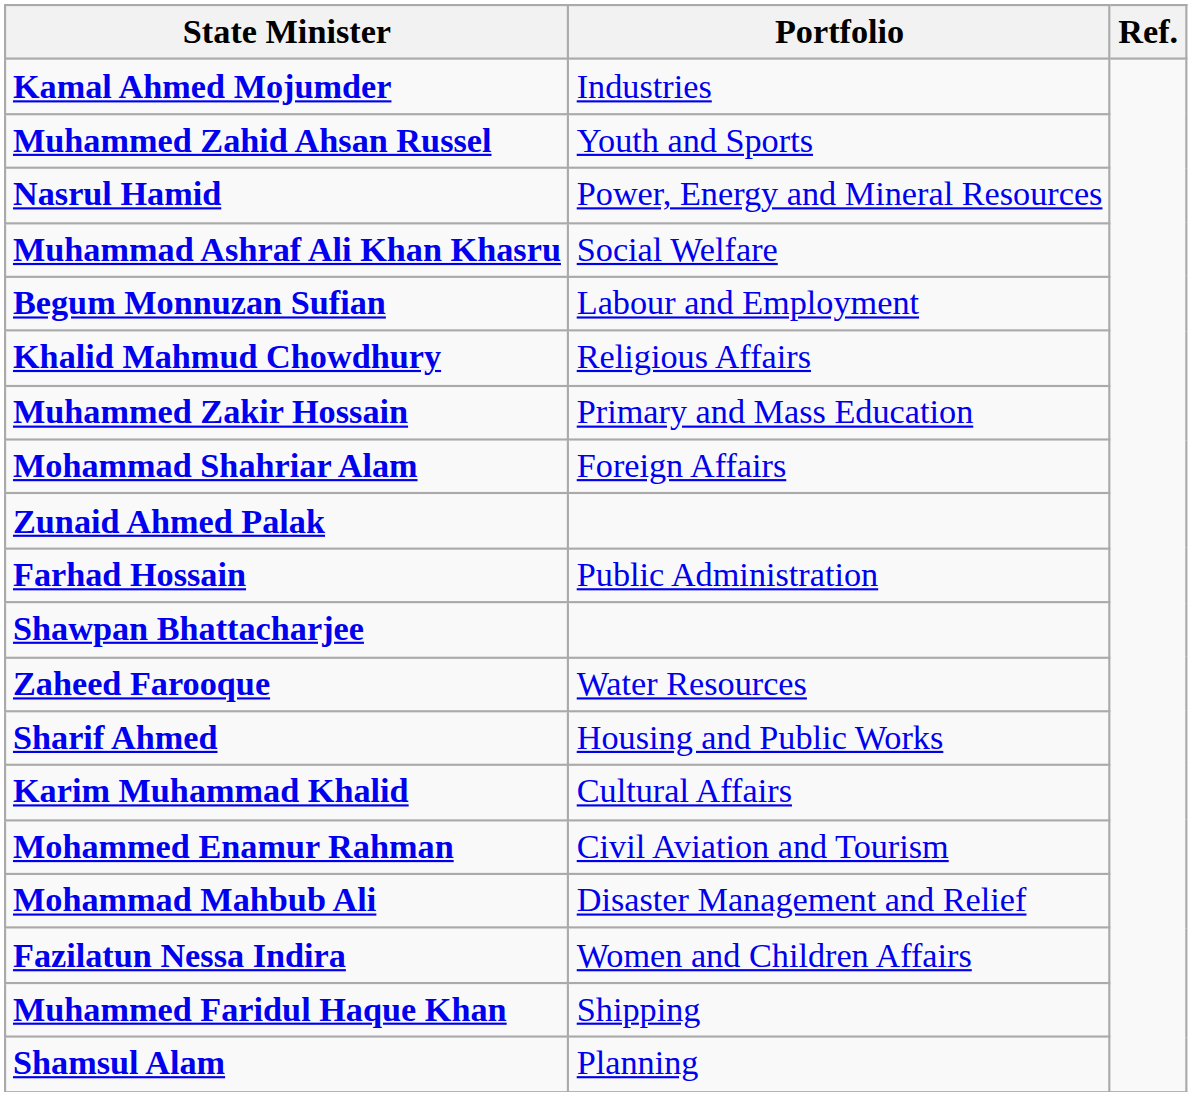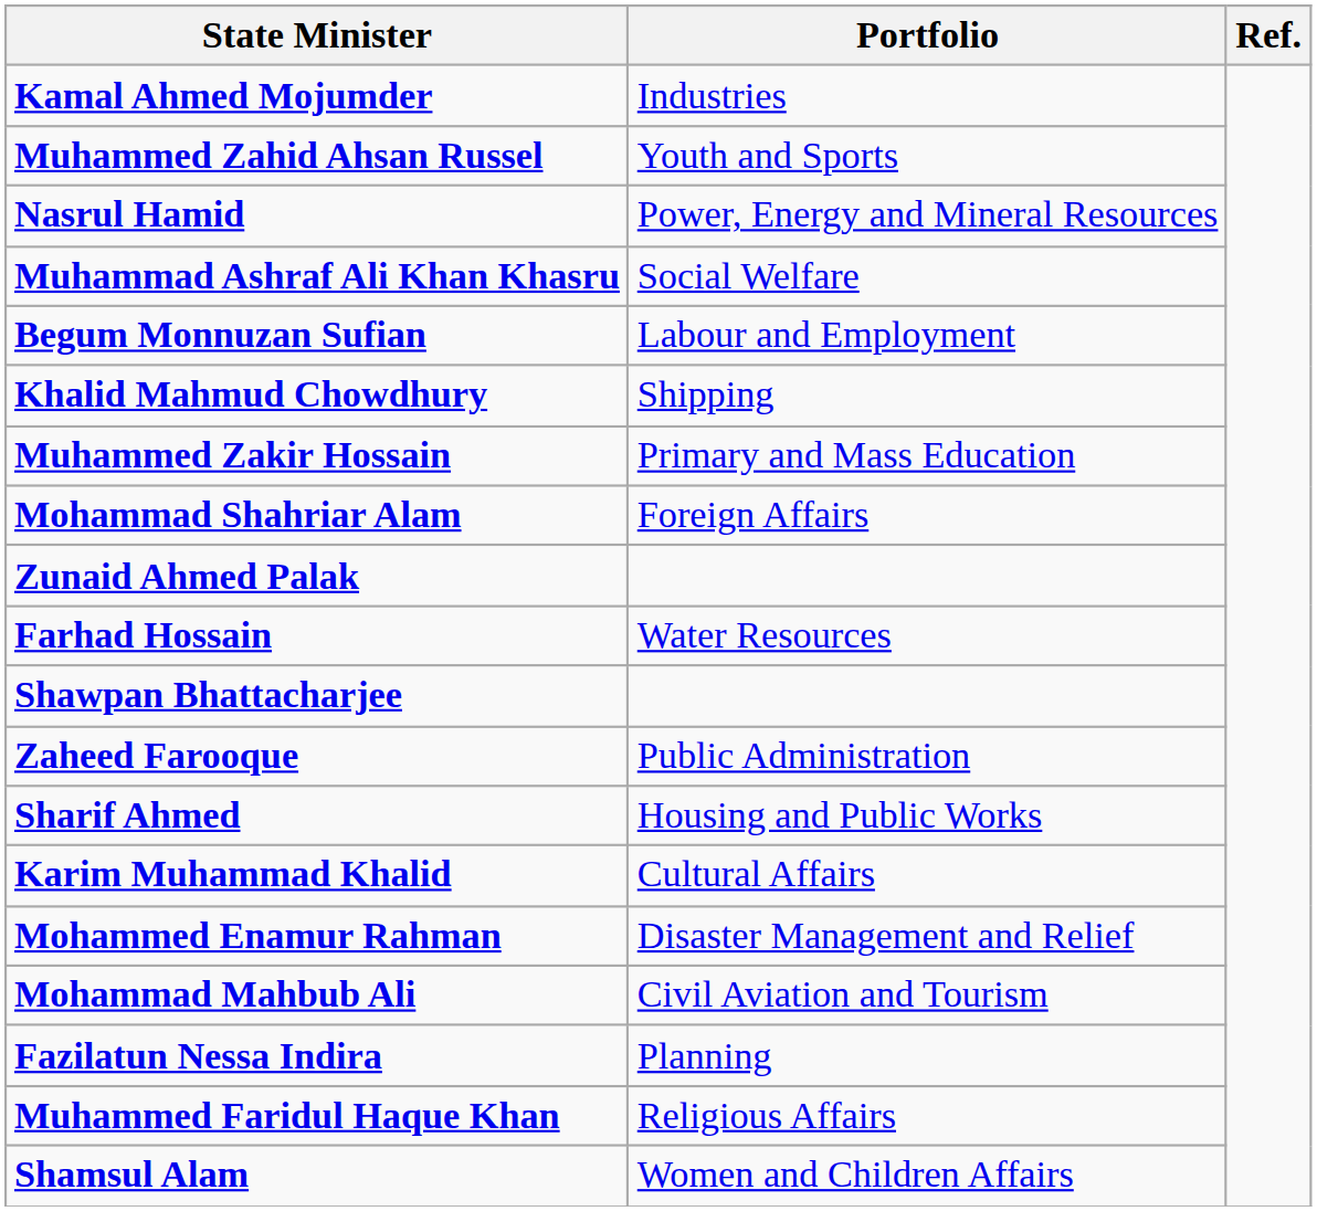 <table class="wikitable">
 <tr>
 <th>State Minister</th>
 <th>Portfolio</th>
 <th>Ref.</th>
 </tr>
 <tr>
 <td><a href='#'><strong>Kamal Ahmed Mojumder</strong></a></td>
 <td><a href='#'>Industries</a></td>
 <td rowspan="19"></td>
 </tr>
 <tr>
 <td><a href='#'><strong>Muhammed Zahid Ahsan Russel</strong></a></td>
 <td><a href='#'>Youth and Sports</a></td>
 </tr>
 <tr>
 <td><strong><a href='#'>Nasrul Hamid</a></strong></td>
 <td><a href='#'>Power, Energy and Mineral Resources</a></td>
 </tr>
 <tr>
 <td><a href='#'><strong>Muhammad Ashraf Ali Khan Khasru</strong></a></td>
 <td><a href='#'>Social Welfare</a></td>
 </tr>
 <tr>
 <td><strong><a href='#'>Begum Monnuzan Sufian</a></strong></td>
 <td><a href='#'>Labour and Employment</a></td>
 </tr>
 <tr>
 <td><strong><a href='#'>Khalid Mahmud Chowdhury</a></strong></td>
-<td><a href='#'>Religious Affairs</a></td>
+<td><a href='#'>Shipping</a></td>
 </tr>
 <tr>
 <td><a href='#'><strong>Muhammed Zakir Hossain</strong></a></td>
 <td><a href='#'>Primary and Mass Education</a></td>
 </tr>
 <tr>
 <td><a href='#'><strong>Mohammad Shahriar Alam</strong></a></td>
 <td><a href='#'>Foreign Affairs</a></td>
 </tr>
 <tr>
 <td><strong><a href='#'>Zunaid Ahmed Palak</a></strong></td>
 <td></td>
 </tr>
 <tr>
 <td><a href='#'><strong>Farhad Hossain</strong></a></td>
-<td><a href='#'>Public Administration</a></td>
+<td><a href='#'>Water Resources</a></td>
 </tr>
 <tr>
 <td><strong><a href='#'>Shawpan Bhattacharjee</a></strong></td>
 <td></td>
 </tr>
 <tr>
 <td><strong><a href='#'>Zaheed Farooque</a></strong></td>
-<td><a href='#'>Water Resources</a></td>
+<td><a href='#'>Public Administration</a></td>
 </tr>
 <tr>
 <td><a href='#'><strong>Sharif Ahmed</strong></a></td>
 <td><a href='#'>Housing and Public Works</a></td>
 </tr>
 <tr>
 <td><a href='#'><strong>Karim Muhammad Khalid</strong></a></td>
 <td><a href='#'>Cultural Affairs</a></td>
 </tr>
 <tr>
 <td><a href='#'><strong>Mohammed Enamur Rahman</strong></a></td>
+<td><a href='#'>Disaster Management and Relief</a></td>
+</tr>
+<tr>
+<td><a href='#'><strong>Mohammad Mahbub Ali</strong></a></td>
 <td><a href='#'>Civil Aviation and Tourism</a></td>
 </tr>
 <tr>
-<td><a href='#'><strong>Mohammad Mahbub Ali</strong></a></td>
-<td><a href='#'>Disaster Management and Relief</a></td>
-</tr>
-<tr>
 <td><strong><a href='#'>Fazilatun Nessa Indira</a></strong></td>
-<td><a href='#'>Women and Children Affairs</a></td>
+<td><a href='#'>Planning</a></td>
 </tr>
 <tr>
 <td><a href='#'><strong>Muhammed Faridul Haque Khan</strong></a></td>
-<td><a href='#'>Shipping</a></td>
+<td><a href='#'>Religious Affairs</a></td>
 </tr>
 <tr>
 <td><a href='#'><strong>Shamsul Alam</strong></a></td>
-<td><a href='#'>Planning</a></td>
+<td><a href='#'>Women and Children Affairs</a></td>
 </tr>
 </table>
